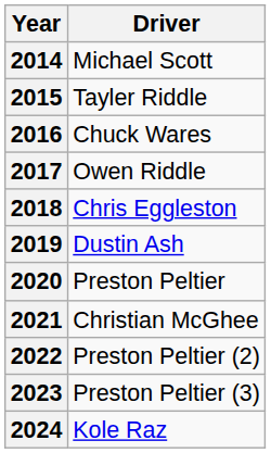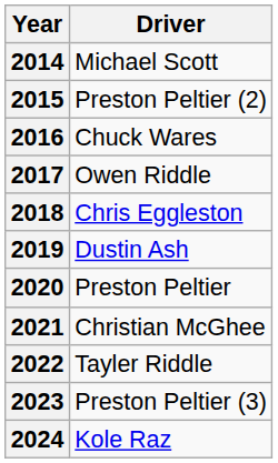 <table class="wikitable" style="font-size: 95%;">
 <tr>
 <th>Year</th>
 <th>Driver</th>
 </tr>
 <tr>
 <th>2014</th>
 <td>Michael Scott</td>
 </tr>
 <tr>
 <th>2015</th>
-<td>Tayler Riddle</td>
+<td>Preston Peltier (2)</td>
 </tr>
 <tr>
 <th>2016</th>
 <td>Chuck Wares</td>
 </tr>
 <tr>
 <th>2017</th>
 <td>Owen Riddle</td>
 </tr>
 <tr>
 <th>2018</th>
 <td><a href='#'>Chris Eggleston</a></td>
 </tr>
 <tr>
 <th>2019</th>
 <td><a href='#'>Dustin Ash</a></td>
 </tr>
 <tr>
 <th>2020</th>
 <td>Preston Peltier</td>
 </tr>
 <tr>
 <th>2021</th>
 <td>Christian McGhee</td>
 </tr>
 <tr>
 <th>2022</th>
-<td>Preston Peltier (2)</td>
+<td>Tayler Riddle</td>
 </tr>
 <tr>
 <th>2023</th>
 <td>Preston Peltier (3)</td>
 </tr>
 <tr>
 <th>2024</th>
 <td><a href='#'>Kole Raz</a></td>
 </tr>
 </table>
